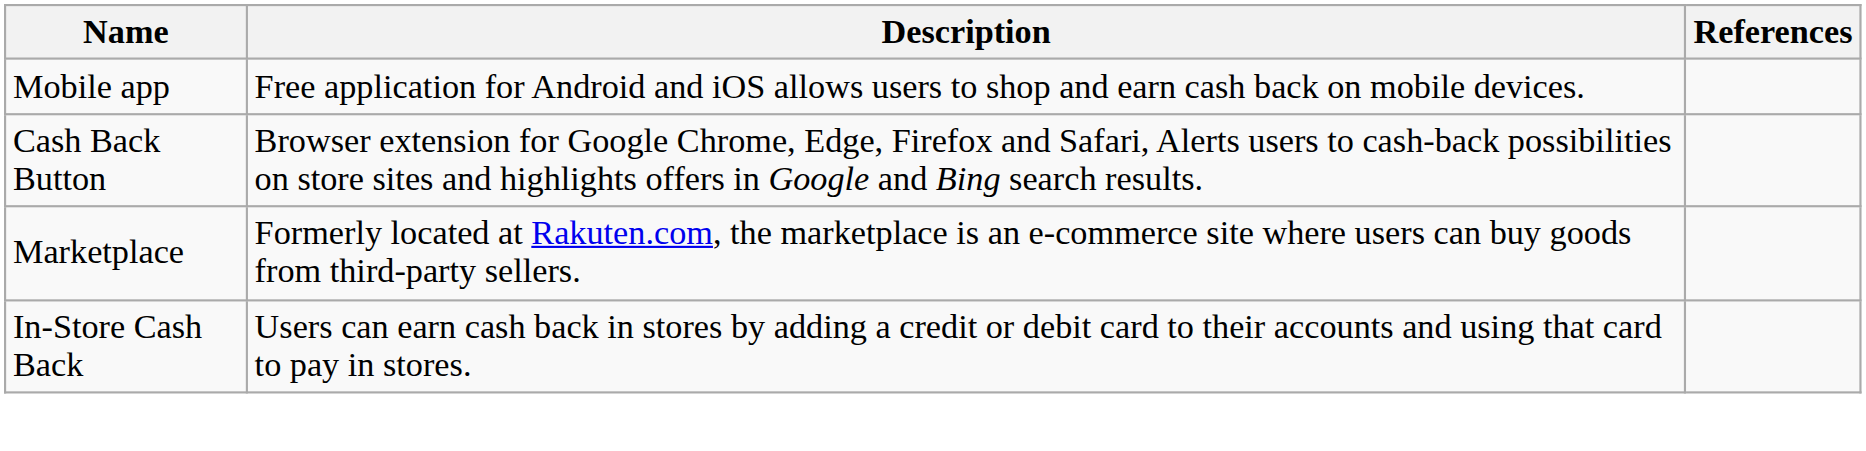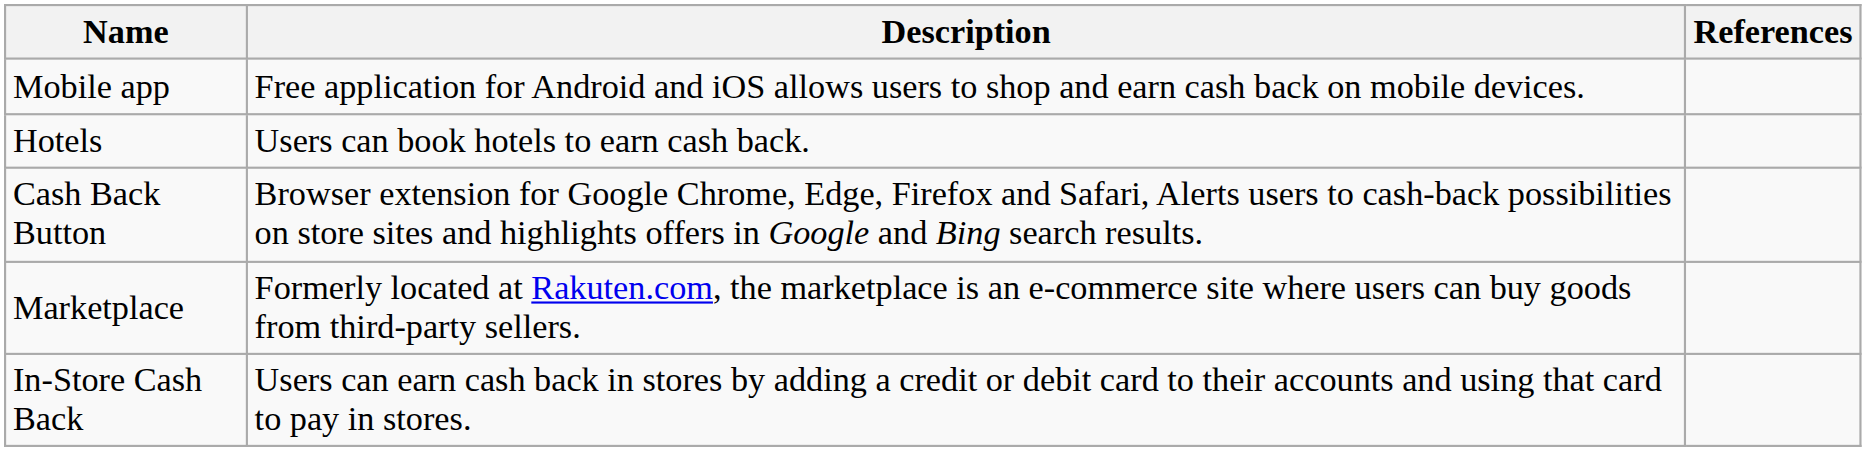 <table class="wikitable">
 <tr>
 <th>Name</th>
 <th>Description</th>
 <th>References</th>
 </tr>
 <tr>
 <td>Mobile app</td>
 <td>Free application for Android and iOS allows users to shop and earn cash back on mobile devices.</td>
+<td></td>
+</tr>
+<tr>
+<td>Hotels</td>
+<td>Users can book hotels to earn cash back.</td>
 <td></td>
 </tr>
 <tr>
 <td>Cash Back Button</td>
 <td>Browser extension for Google Chrome, Edge, Firefox and Safari, Alerts users to cash-back possibilities on store sites and highlights offers in <em>Google</em> and <em>Bing</em> search results.</td>
 <td></td>
 </tr>
 <tr>
 <td>Marketplace</td>
 <td>Formerly located at <a href='#'>Rakuten.com</a>, the marketplace is an e-commerce site where users can buy goods from third-party sellers.</td>
 <td></td>
 </tr>
 <tr>
 <td>In-Store Cash Back</td>
 <td>Users can earn cash back in stores by adding a credit or debit card to their accounts and using that card to pay in stores.</td>
 <td></td>
 </tr>
 </table>
